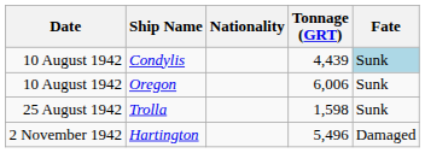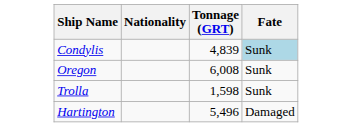 <table class="wikitable sortable" style="margin: 1em auto 1em auto;">
 <tr>
-<th>Date</th>
 <th>Ship Name</th>
 <th>Nationality</th>
 <th>Tonnage<br>(<a href='#'>GRT</a>)</th>
 <th>Fate</th>
 </tr>
 <tr>
-<td align="right">10 August 1942</td>
 <td align="left"><em><a href='#'>Condylis</a></em></td>
 <td align="left"></td>
-<td align="right">4,439</td>
+<td align="right">4,839</td>
 <td align="left" style="background: lightblue;">Sunk</td>
 </tr>
 <tr>
-<td align="right">10 August 1942</td>
 <td align="left"><em><a href='#'>Oregon</a></em></td>
 <td align="left"></td>
-<td align="right">6,006</td>
+<td align="right">6,008</td>
 <td align="left">Sunk</td>
 </tr>
 <tr>
-<td align="right">25 August 1942</td>
 <td align="left"><em><a href='#'>Trolla</a></em></td>
 <td align="left"></td>
 <td align="right">1,598</td>
 <td align="left">Sunk</td>
 </tr>
 <tr>
-<td align="right">2 November 1942</td>
 <td align="left"><em><a href='#'>Hartington</a></em></td>
 <td align="left"></td>
 <td align="right">5,496</td>
 <td align="left">Damaged</td>
 </tr>
 </table>
